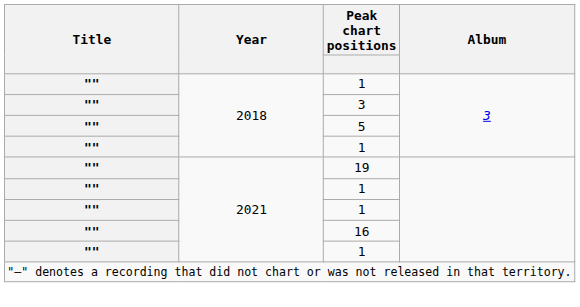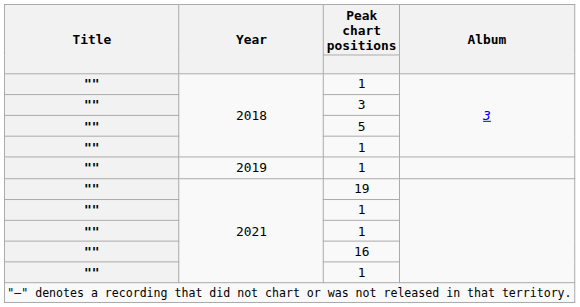 <table class="wikitable plainrowheaders" style="text-align:center;">
 <tr>
 <th scope="col" rowspan="2">Title</th>
 <th scope="col" rowspan="2">Year</th>
 <th scope="col" colspan="1">Peak<br>chart<br>positions</th>
 <th scope="col" rowspan="2">Album</th>
 </tr>
 <tr>
 <th style="width:3em; font-size:85%;"><a href='#'></a><br></th>
 </tr>
 <tr>
 <th scope="row">""</th>
 <td rowspan="4">2018</td>
 <td>1</td>
 <td rowspan="4"><em><a href='#'>3</a></em></td>
 </tr>
 <tr>
 <th scope="row">""</th>
 <td>3</td>
 </tr>
 <tr>
 <th scope="row">""</th>
 <td>5</td>
 </tr>
 <tr>
 <th scope="row">""</th>
 <td>1</td>
 </tr>
 <tr>
 <th scope="row">""</th>
+<td>2019</td>
+<td>1</td>
+<td></td>
+</tr>
+<tr>
+<th scope="row">""</th>
 <td rowspan="5">2021</td>
 <td>19</td>
 <td rowspan="5"></td>
 </tr>
 <tr>
 <th scope="row">""</th>
 <td>1</td>
 </tr>
 <tr>
 <th scope="row">""</th>
 <td>1</td>
 </tr>
 <tr>
 <th scope="row">""</th>
 <td>16</td>
 </tr>
 <tr>
 <th scope="row">""</th>
 <td>1</td>
 </tr>
 <tr>
 <td colspan="4" style="font-size:90%">"—" denotes a recording that did not chart or was not released in that territory.</td>
 </tr>
 </table>
